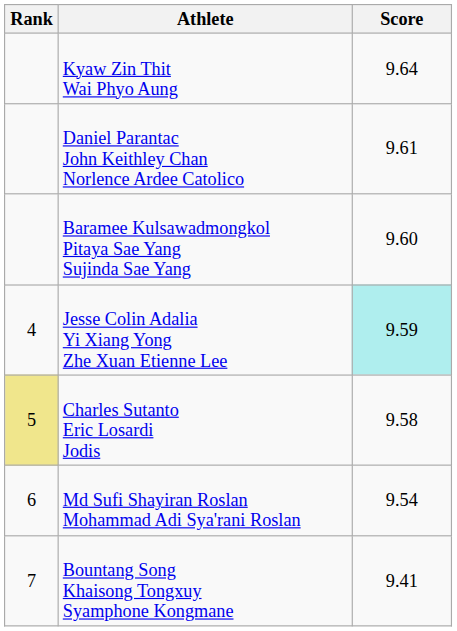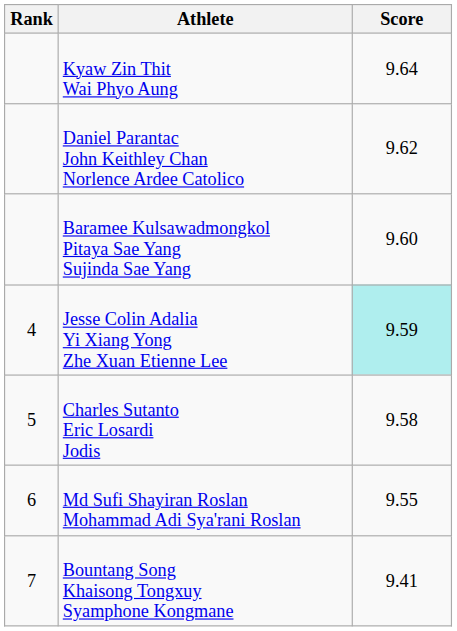 <table class=wikitable style="text-align:center">
 <tr>
 <th width=40>Rank</th>
 <th width=250>Athlete</th>
 <th width=80>Score</th>
 </tr>
 <tr>
 <td></td>
 <td align=left><br><a href='#'>Kyaw Zin Thit</a><br><a href='#'>Wai Phyo Aung</a></td>
 <td>9.64</td>
 </tr>
 <tr>
 <td></td>
 <td align=left><br><a href='#'>Daniel Parantac</a><br><a href='#'>John Keithley Chan</a><br><a href='#'>Norlence Ardee Catolico</a></td>
-<td>9.61</td>
+<td>9.62</td>
 </tr>
 <tr>
 <td></td>
 <td align=left><br><a href='#'>Baramee Kulsawadmongkol</a><br><a href='#'>Pitaya Sae Yang</a><br><a href='#'>Sujinda Sae Yang</a></td>
 <td>9.60</td>
 </tr>
 <tr>
 <td>4</td>
 <td align=left><br><a href='#'>Jesse Colin Adalia</a><br><a href='#'>Yi Xiang Yong</a><br><a href='#'>Zhe Xuan Etienne Lee</a></td>
 <td style="background: paleturquoise;">9.59</td>
 </tr>
 <tr>
-<td style="background: khaki;">5</td>
+<td>5</td>
 <td align=left><br><a href='#'>Charles Sutanto</a><br><a href='#'>Eric Losardi</a><br><a href='#'>Jodis</a></td>
 <td>9.58</td>
 </tr>
 <tr>
 <td>6</td>
 <td align=left><br><a href='#'>Md Sufi Shayiran Roslan</a><br><a href='#'>Mohammad Adi Sya'rani Roslan</a></td>
-<td>9.54</td>
+<td>9.55</td>
 </tr>
 <tr>
 <td>7</td>
 <td align=left><br><a href='#'>Bountang Song</a><br><a href='#'>Khaisong Tongxuy</a><br><a href='#'>Syamphone Kongmane</a></td>
 <td>9.41</td>
 </tr>
 </table>
